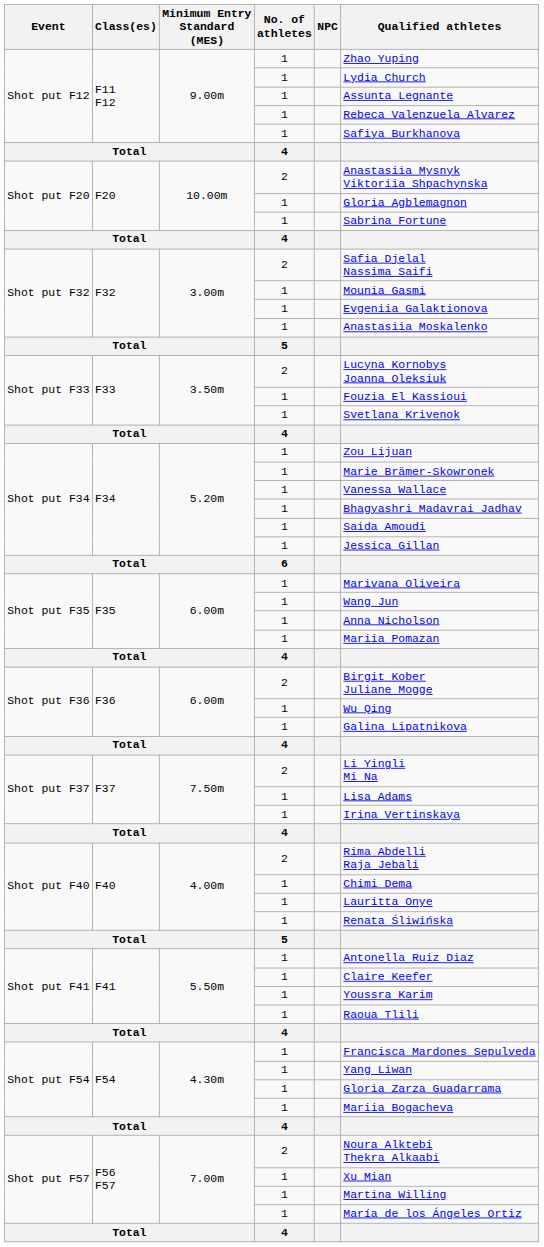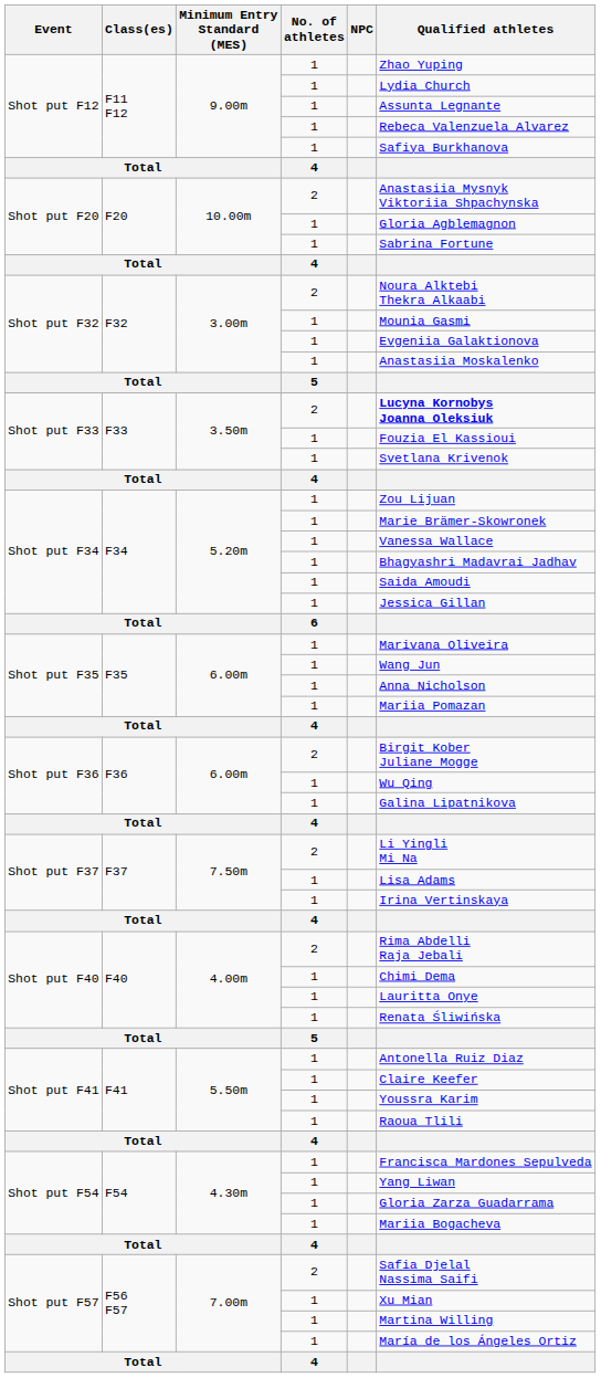 <table class="wikitable">
 <tr>
 <th>Event</th>
 <th>Class(es)</th>
 <th>Minimum Entry<br> Standard<br> (MES)</th>
 <th>No. of<br>athletes</th>
 <th>NPC</th>
 <th>Qualified athletes</th>
 </tr>
 <tr>
 <td rowspan=5>Shot put F12</td>
 <td rowspan=5>F11<br>F12</td>
 <td rowspan=5 align="center">9.00m</td>
 <td align=center>1</td>
 <td></td>
 <td><a href='#'>Zhao Yuping</a></td>
 </tr>
 <tr>
 <td align=center>1</td>
 <td></td>
 <td><a href='#'>Lydia Church</a></td>
 </tr>
 <tr>
 <td align=center>1</td>
 <td></td>
 <td><a href='#'>Assunta Legnante</a></td>
 </tr>
 <tr>
 <td align=center>1</td>
 <td></td>
 <td><a href='#'>Rebeca Valenzuela Alvarez</a></td>
 </tr>
 <tr>
 <td align=center>1</td>
 <td></td>
 <td><a href='#'>Safiya Burkhanova</a></td>
 </tr>
 <tr>
 <th colspan=3>Total</th>
 <th>4</th>
 <th></th>
 <th></th>
 </tr>
 <tr>
 <td rowspan=3>Shot put F20</td>
 <td rowspan=3>F20</td>
 <td rowspan=3 align="center">10.00m</td>
 <td align=center>2</td>
 <td></td>
 <td><a href='#'>Anastasiia Mysnyk</a><br> <a href='#'>Viktoriia Shpachynska</a></td>
 </tr>
 <tr>
 <td align=center>1</td>
 <td></td>
 <td><a href='#'>Gloria Agblemagnon</a></td>
 </tr>
 <tr>
 <td align=center>1</td>
 <td></td>
 <td><a href='#'>Sabrina Fortune</a></td>
 </tr>
 <tr>
 <th colspan=3>Total</th>
 <th>4</th>
 <th></th>
 <th></th>
 </tr>
 <tr>
 <td rowspan=4>Shot put F32</td>
 <td rowspan=4>F32</td>
 <td rowspan=4 align="center">3.00m</td>
 <td align=center>2</td>
 <td></td>
-<td><a href='#'>Safia Djelal</a><br> <a href='#'>Nassima Saifi</a></td>
+<td><a href='#'>Noura Alktebi</a><br><a href='#'>Thekra Alkaabi</a></td>
 </tr>
 <tr>
 <td align=center>1</td>
 <td></td>
 <td><a href='#'>Mounia Gasmi</a></td>
 </tr>
 <tr>
 <td align=center>1</td>
 <td></td>
 <td><a href='#'>Evgeniia Galaktionova</a></td>
 </tr>
 <tr>
 <td align=center>1</td>
 <td></td>
 <td><a href='#'>Anastasiia Moskalenko</a></td>
 </tr>
 <tr>
 <th colspan=3>Total</th>
 <th>5</th>
 <th></th>
 <th></th>
 </tr>
 <tr>
 <td rowspan=3>Shot put F33</td>
 <td rowspan=3>F33</td>
 <td rowspan=3 align="center">3.50m</td>
 <td align=center>2</td>
 <td></td>
-<td><a href='#'>Lucyna Kornobys</a><br> <a href='#'>Joanna Oleksiuk</a></td>
+<td><strong><a href='#'>Lucyna Kornobys</a><br> <a href='#'>Joanna Oleksiuk</a></strong></td>
 </tr>
 <tr>
 <td align=center>1</td>
 <td></td>
 <td><a href='#'>Fouzia El Kassioui</a></td>
 </tr>
 <tr>
 <td align=center>1</td>
 <td></td>
 <td><a href='#'>Svetlana Krivenok</a></td>
 </tr>
 <tr>
 <th colspan=3>Total</th>
 <th>4</th>
 <th></th>
 <th></th>
 </tr>
 <tr>
 <td rowspan=6>Shot put F34</td>
 <td rowspan=6>F34</td>
 <td rowspan=6 align=center>5.20m</td>
 <td align=center>1</td>
 <td></td>
 <td><a href='#'>Zou Lijuan</a></td>
 </tr>
 <tr>
 <td align=center>1</td>
 <td></td>
 <td><a href='#'>Marie Brämer-Skowronek</a></td>
 </tr>
 <tr>
 <td align=center>1</td>
 <td></td>
 <td><a href='#'>Vanessa Wallace</a></td>
 </tr>
 <tr>
 <td align=center>1</td>
 <td></td>
 <td><a href='#'>Bhagyashri Madavrai Jadhav</a></td>
 </tr>
 <tr>
 <td align=center>1</td>
 <td></td>
 <td><a href='#'>Saida Amoudi</a></td>
 </tr>
 <tr>
 <td align=center>1</td>
 <td></td>
 <td><a href='#'>Jessica Gillan</a></td>
 </tr>
 <tr>
 <th colspan=3>Total</th>
 <th>6</th>
 <th></th>
 <th></th>
 </tr>
 <tr>
 <td rowspan=4>Shot put F35</td>
 <td rowspan=4>F35</td>
 <td rowspan=4 align="center">6.00m</td>
 <td align=center>1</td>
 <td></td>
 <td><a href='#'>Marivana Oliveira</a></td>
 </tr>
 <tr>
 <td align=center>1</td>
 <td></td>
 <td><a href='#'>Wang Jun</a></td>
 </tr>
 <tr>
 <td align=center>1</td>
 <td></td>
 <td><a href='#'>Anna Nicholson</a></td>
 </tr>
 <tr>
 <td align=center>1</td>
 <td></td>
 <td><a href='#'>Mariia Pomazan</a></td>
 </tr>
 <tr>
 <th colspan=3>Total</th>
 <th>4</th>
 <th></th>
 <th></th>
 </tr>
 <tr>
 <td rowspan=3>Shot put F36</td>
 <td rowspan=3>F36</td>
 <td rowspan=3 align="center">6.00m</td>
 <td align=center>2</td>
 <td></td>
 <td><a href='#'>Birgit Kober</a><br> <a href='#'>Juliane Mogge</a></td>
 </tr>
 <tr>
 <td align=center>1</td>
 <td></td>
 <td><a href='#'>Wu Qing</a></td>
 </tr>
 <tr>
 <td align=center>1</td>
 <td></td>
 <td><a href='#'>Galina Lipatnikova</a></td>
 </tr>
 <tr>
 <th colspan=3>Total</th>
 <th>4</th>
 <th></th>
 <th></th>
 </tr>
 <tr>
 <td rowspan=3>Shot put F37</td>
 <td rowspan=3>F37</td>
 <td rowspan=3 align="center">7.50m</td>
 <td align=center>2</td>
 <td></td>
 <td><a href='#'>Li Yingli</a><br> <a href='#'>Mi Na</a></td>
 </tr>
 <tr>
 <td align=center>1</td>
 <td></td>
 <td><a href='#'>Lisa Adams</a></td>
 </tr>
 <tr>
 <td align=center>1</td>
 <td></td>
 <td><a href='#'>Irina Vertinskaya</a></td>
 </tr>
 <tr>
 <th colspan=3>Total</th>
 <th>4</th>
 <th></th>
 <th></th>
 </tr>
 <tr>
 <td rowspan=4>Shot put F40</td>
 <td rowspan=4>F40</td>
 <td rowspan=4 align="center">4.00m</td>
 <td align=center>2</td>
 <td></td>
 <td><a href='#'>Rima Abdelli</a><br> <a href='#'>Raja Jebali</a></td>
 </tr>
 <tr>
 <td align=center>1</td>
 <td></td>
 <td><a href='#'>Chimi Dema</a></td>
 </tr>
 <tr>
 <td align=center>1</td>
 <td></td>
 <td><a href='#'>Lauritta Onye</a></td>
 </tr>
 <tr>
 <td align=center>1</td>
 <td></td>
 <td><a href='#'>Renata Śliwińska</a></td>
 </tr>
 <tr>
 <th colspan=3>Total</th>
 <th>5</th>
 <th></th>
 <th></th>
 </tr>
 <tr>
 <td rowspan=4>Shot put F41</td>
 <td rowspan=4>F41</td>
 <td rowspan=4 align="center">5.50m</td>
 <td align=center>1</td>
 <td></td>
 <td><a href='#'>Antonella Ruiz Diaz</a></td>
 </tr>
 <tr>
 <td align=center>1</td>
 <td></td>
 <td><a href='#'>Claire Keefer</a></td>
 </tr>
 <tr>
 <td align=center>1</td>
 <td></td>
 <td><a href='#'>Youssra Karim</a></td>
 </tr>
 <tr>
 <td align=center>1</td>
 <td></td>
 <td><a href='#'>Raoua Tlili</a></td>
 </tr>
 <tr>
 <th colspan=3>Total</th>
 <th>4</th>
 <th></th>
 <th></th>
 </tr>
 <tr>
 <td rowspan=4>Shot put F54</td>
 <td rowspan=4>F54</td>
 <td rowspan=4 align="center">4.30m</td>
 <td align=center>1</td>
 <td></td>
 <td><a href='#'>Francisca Mardones Sepulveda</a></td>
 </tr>
 <tr>
 <td align=center>1</td>
 <td></td>
 <td><a href='#'>Yang Liwan</a></td>
 </tr>
 <tr>
 <td align=center>1</td>
 <td></td>
 <td><a href='#'>Gloria Zarza Guadarrama</a></td>
 </tr>
 <tr>
 <td align=center>1</td>
 <td></td>
 <td><a href='#'>Mariia Bogacheva</a></td>
 </tr>
 <tr>
 <th colspan=3>Total</th>
 <th>4</th>
 <th></th>
 <th></th>
 </tr>
 <tr>
 <td rowspan=4>Shot put F57</td>
 <td rowspan=4>F56<br>F57</td>
 <td rowspan=4 align="center">7.00m</td>
 <td align=center>2</td>
 <td></td>
-<td><a href='#'>Noura Alktebi</a><br><a href='#'>Thekra Alkaabi</a></td>
+<td><a href='#'>Safia Djelal</a><br> <a href='#'>Nassima Saifi</a></td>
 </tr>
 <tr>
 <td align=center>1</td>
 <td></td>
 <td><a href='#'>Xu Mian</a></td>
 </tr>
 <tr>
 <td align=center>1</td>
 <td></td>
 <td><a href='#'>Martina Willing</a></td>
 </tr>
 <tr>
 <td align=center>1</td>
 <td></td>
 <td><a href='#'>María de los Ángeles Ortiz</a></td>
 </tr>
 <tr>
 <th colspan=3>Total</th>
 <th>4</th>
 <th></th>
 <th></th>
 </tr>
 </table>
